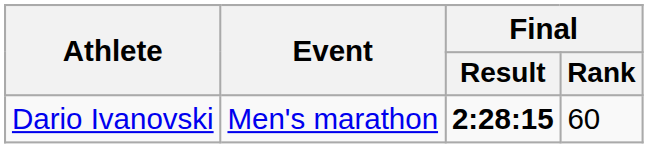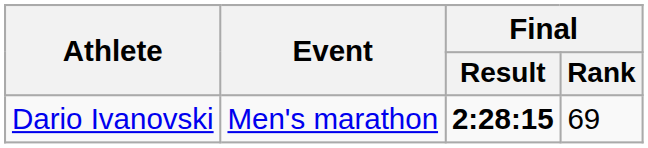 <table class="wikitable" style="font-size:90%">
 <tr>
 <th rowspan="2">Athlete</th>
 <th rowspan="2">Event</th>
 <th colspan="2">Final</th>
 </tr>
 <tr style="font-size:95%">
 <th>Result</th>
 <th>Rank</th>
 </tr>
 <tr align=center>
 <td align=left><a href='#'>Dario Ivanovski</a></td>
 <td align=left><a href='#'>Men's marathon</a></td>
 <td align=left><strong>2:28:15</strong></td>
-<td align=left>60</td>
+<td align=left>69</td>
 </tr>
 </table>
